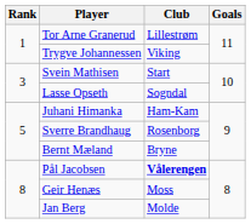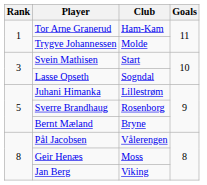 <table class="wikitable" style="text-align:center">
 <tr>
 <th>Rank</th>
 <th>Player</th>
 <th>Club</th>
 <th>Goals</th>
 </tr>
 <tr>
 <td rowspan="2">1</td>
 <td align="left"> <a href='#'>Tor Arne Granerud</a></td>
-<td align="left"><a href='#'>Lillestrøm</a></td>
+<td align="left"><a href='#'>Ham-Kam</a></td>
 <td rowspan="2">11</td>
 </tr>
 <tr>
 <td align="left"> <a href='#'>Trygve Johannessen</a></td>
-<td align="left"><a href='#'>Viking</a></td>
+<td align="left"><a href='#'>Molde</a></td>
 </tr>
 <tr>
 <td rowspan="2">3</td>
 <td align="left"> <a href='#'>Svein Mathisen</a></td>
 <td align="left"><a href='#'>Start</a></td>
 <td rowspan="2">10</td>
 </tr>
 <tr>
 <td align="left"> <a href='#'>Lasse Opseth</a></td>
 <td align="left"><a href='#'>Sogndal</a></td>
 </tr>
 <tr>
 <td rowspan="3">5</td>
 <td align="left"> <a href='#'>Juhani Himanka</a></td>
-<td align="left"><a href='#'>Ham-Kam</a></td>
+<td align="left"><a href='#'>Lillestrøm</a></td>
 <td rowspan="3">9</td>
 </tr>
 <tr>
 <td align="left"> <a href='#'>Sverre Brandhaug</a></td>
 <td align="left"><a href='#'>Rosenborg</a></td>
 </tr>
 <tr>
 <td align="left"> <a href='#'>Bernt Mæland</a></td>
 <td align="left"><a href='#'>Bryne</a></td>
 </tr>
 <tr>
 <td rowspan="3">8</td>
 <td align="left"> <a href='#'>Pål Jacobsen</a></td>
-<td align="left"><strong><a href='#'>Vålerengen</a></strong></td>
+<td align="left"><a href='#'>Vålerengen</a></td>
 <td rowspan="3">8</td>
 </tr>
 <tr>
 <td align="left"> <a href='#'>Geir Henæs</a></td>
 <td align="left"><a href='#'>Moss</a></td>
 </tr>
 <tr>
 <td align="left"> <a href='#'>Jan Berg</a></td>
-<td align="left"><a href='#'>Molde</a></td>
+<td align="left"><a href='#'>Viking</a></td>
 </tr>
 </table>
